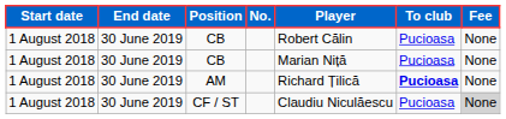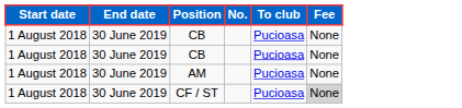 <table class="wikitable sortable">
 <tr>
 <th style="background:#0066ca;color:#ffffff;border:2px solid #ff3334;"><strong>Start date</strong></th>
 <th style="background:#0066ca;color:#ffffff;border:2px solid #ff3334;"><strong>End date</strong></th>
 <th style="background:#0066ca;color:#ffffff;border:2px solid #ff3334;"><strong>Position</strong></th>
 <th style="background:#0066ca;color:#ffffff;border:2px solid #ff3334;"><strong>No.</strong></th>
-<th style="background:#0066ca;color:#ffffff;border:2px solid #ff3334;"><strong>Player</strong></th>
 <th style="background:#0066ca;color:#ffffff;border:2px solid #ff3334;"><strong>To club</strong></th>
 <th style="background:#0066ca;color:#ffffff;border:2px solid #ff3334;"><strong>Fee</strong></th>
 </tr>
 <tr>
 <td>1 August 2018</td>
 <td>30 June 2019</td>
 <td style="text-align:center;">CB</td>
 <td style="text-align:center;"></td>
-<td style="text-align:left;"> Robert Călin</td>
 <td style="text-align:left;"> <a href='#'>Pucioasa</a></td>
 <td>None</td>
 </tr>
 <tr>
 <td>1 August 2018</td>
 <td>30 June 2019</td>
 <td style="text-align:center;">CB</td>
 <td style="text-align:center;"></td>
-<td style="text-align:left;"> Marian Niță</td>
 <td style="text-align:left;"> <a href='#'>Pucioasa</a></td>
 <td>None</td>
 </tr>
 <tr>
 <td>1 August 2018</td>
 <td>30 June 2019</td>
 <td style="text-align:center;">AM</td>
 <td style="text-align:center;"></td>
-<td style="text-align:left;"> Richard Țilică</td>
-<td style="text-align:left;"><strong> <a href='#'>Pucioasa</a></strong></td>
+<td style="text-align:left;"> <a href='#'>Pucioasa</a></td>
 <td>None</td>
 </tr>
 <tr>
 <td>1 August 2018</td>
 <td>30 June 2019</td>
 <td style="text-align:center;">CF / ST</td>
 <td style="text-align:center;"></td>
-<td style="text-align:left;"> Claudiu Niculăescu</td>
 <td style="text-align:left;"> <a href='#'>Pucioasa</a></td>
 <td style="background: lightgrey;">None</td>
 </tr>
 </table>
